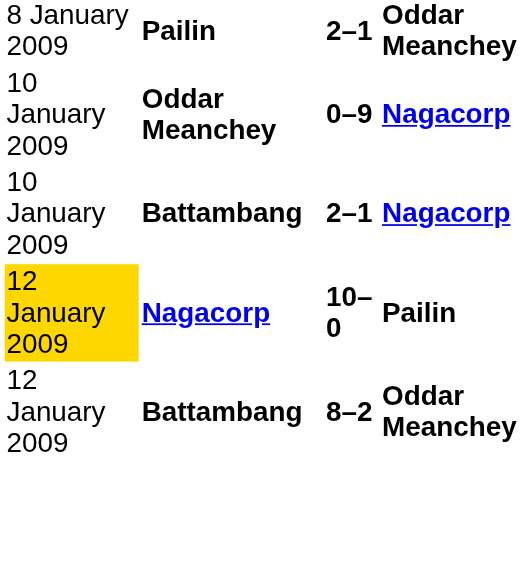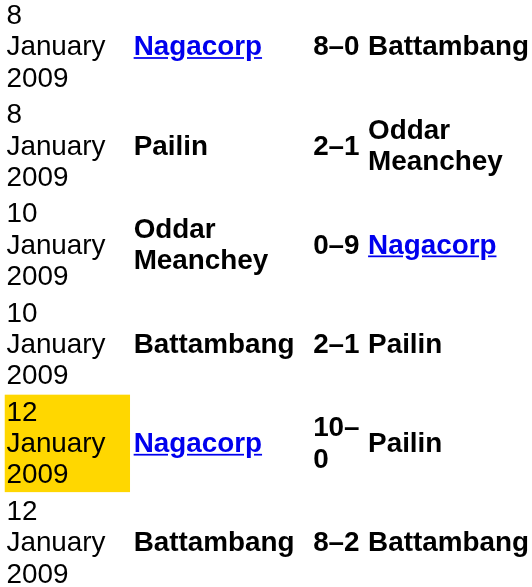 <table width=50% cellspacing=1>
 <tr>
 <th></th>
 <th></th>
 <th></th>
+</tr>
+<tr>
+<td>8 January 2009</td>
+<td align=left><strong><a href='#'>Nagacorp</a></strong></td>
+<td align=left><strong>8–0</strong></td>
+<td><strong>Battambang</strong></td>
 </tr>
 <tr>
 <td>8 January 2009</td>
 <td align=left><strong>Pailin</strong></td>
 <td align=left><strong>2–1</strong></td>
 <td><strong>Oddar Meanchey</strong></td>
 </tr>
 <tr>
 <td>10 January 2009</td>
 <td align=left><strong>Oddar Meanchey</strong></td>
 <td align=left><strong>0–9</strong></td>
 <td><strong><a href='#'>Nagacorp</a></strong></td>
 </tr>
 <tr>
 <td>10 January 2009</td>
 <td align=left><strong>Battambang</strong></td>
 <td align=left><strong>2–1</strong></td>
-<td><strong><a href='#'>Nagacorp</a></strong></td>
+<td><strong>Pailin</strong></td>
 </tr>
 <tr>
 <td style="background: gold;">12 January 2009</td>
 <td align=left><strong><a href='#'>Nagacorp</a></strong></td>
 <td align=left><strong>10–0</strong></td>
 <td><strong>Pailin</strong></td>
 </tr>
 <tr>
 <td>12 January 2009</td>
 <td align=left><strong>Battambang</strong></td>
 <td align=left><strong>8–2</strong></td>
-<td><strong>Oddar Meanchey</strong></td>
+<td><strong>Battambang</strong></td>
 </tr>
 </table>
